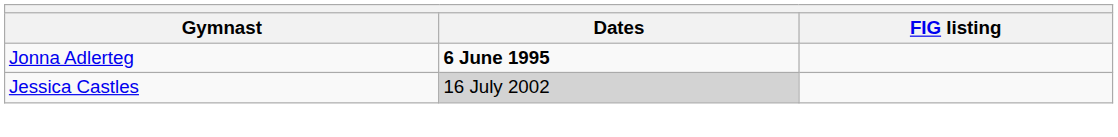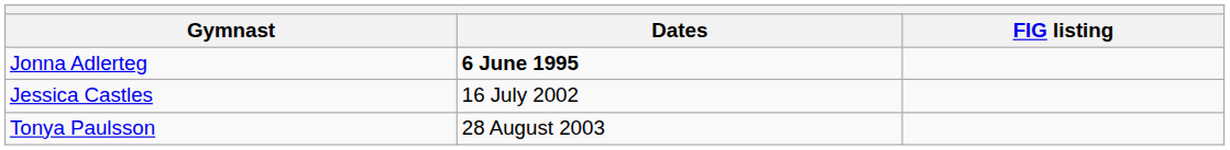 <table class="wikitable mw-collapsible mw-collapsed" width="75%">
 <tr>
 <th colspan="3"></th>
 </tr>
 <tr>
 <th>Gymnast</th>
 <th>Dates</th>
 <th><a href='#'>FIG</a> listing</th>
 </tr>
 <tr>
 <td><a href='#'>Jonna Adlerteg</a></td>
 <td><strong>6 June 1995</strong></td>
 <td></td>
 </tr>
 <tr>
 <td><a href='#'>Jessica Castles</a></td>
-<td style="background: lightgrey;">16 July 2002</td>
+<td>16 July 2002</td>
+<td></td>
+</tr>
+<tr>
+<td><a href='#'>Tonya Paulsson</a></td>
+<td>28 August 2003</td>
 <td></td>
 </tr>
 </table>
